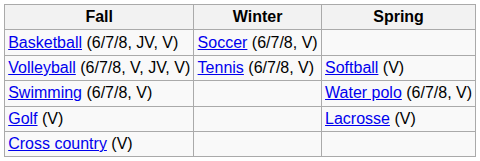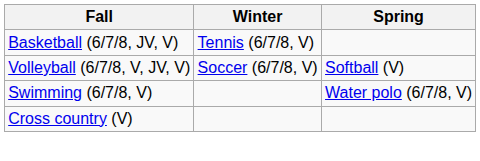 <table class="wikitable">
 <tr>
 <th>Fall</th>
 <th>Winter</th>
 <th>Spring</th>
 </tr>
 <tr>
 <td><a href='#'>Basketball</a> (6/7/8, JV, V)</td>
-<td><a href='#'>Soccer</a> (6/7/8, V)</td>
+<td><a href='#'>Tennis</a> (6/7/8, V)</td>
 </tr>
 <tr>
 <td><a href='#'>Volleyball</a> (6/7/8, V, JV, V)</td>
-<td><a href='#'>Tennis</a> (6/7/8, V)</td>
+<td><a href='#'>Soccer</a> (6/7/8, V)</td>
 <td><a href='#'>Softball</a> (V)</td>
 </tr>
 <tr>
 <td><a href='#'>Swimming</a> (6/7/8, V)</td>
 <td></td>
 <td><a href='#'>Water polo</a> (6/7/8, V)</td>
 </tr>
 <tr>
-<td><a href='#'>Golf</a> (V)</td>
-<td></td>
-<td><a href='#'>Lacrosse</a> (V)</td>
-</tr>
-<tr>
 <td><a href='#'>Cross country</a> (V)</td>
 <td></td>
 </tr>
 </table>
